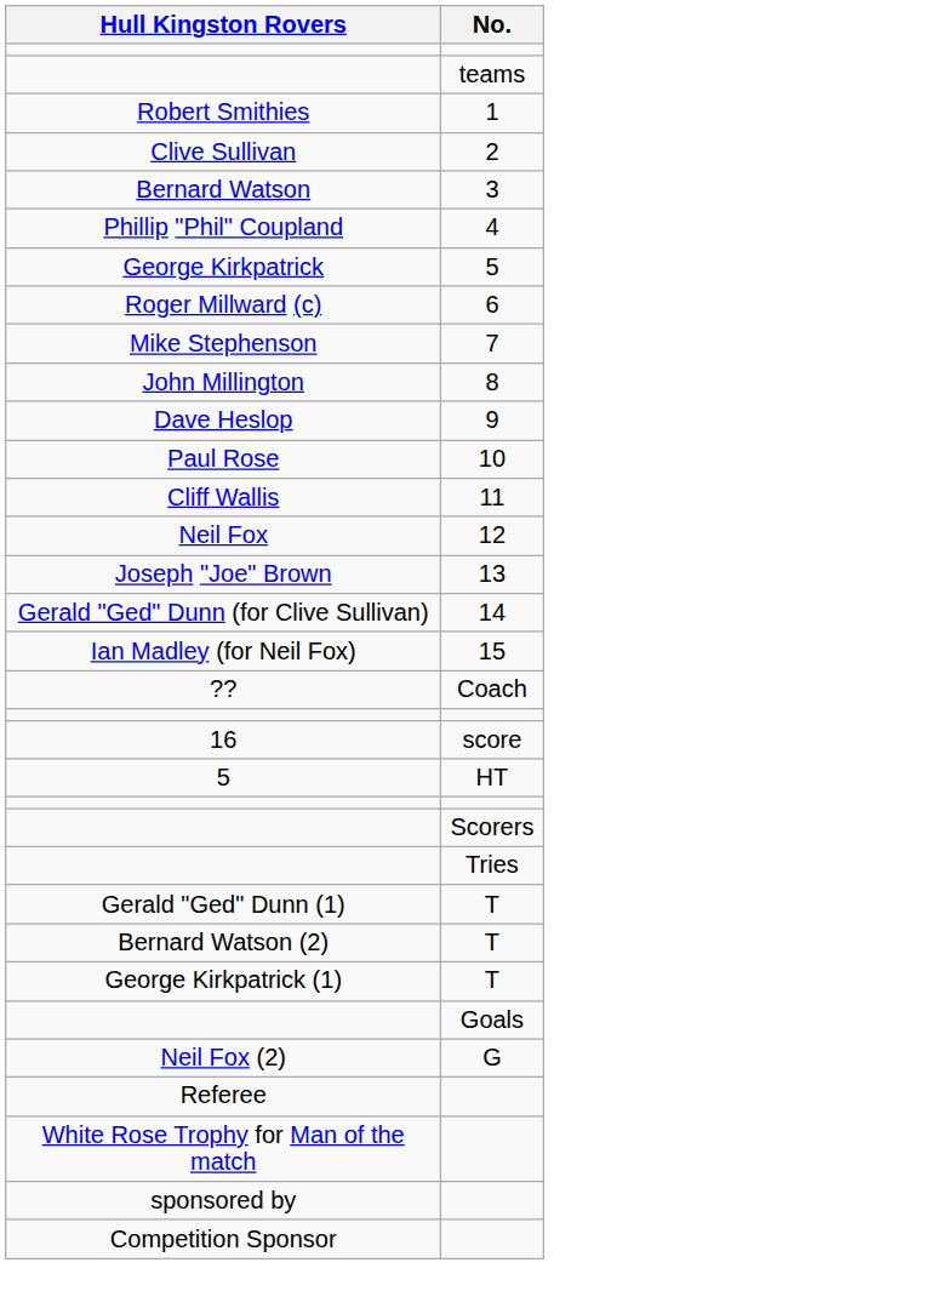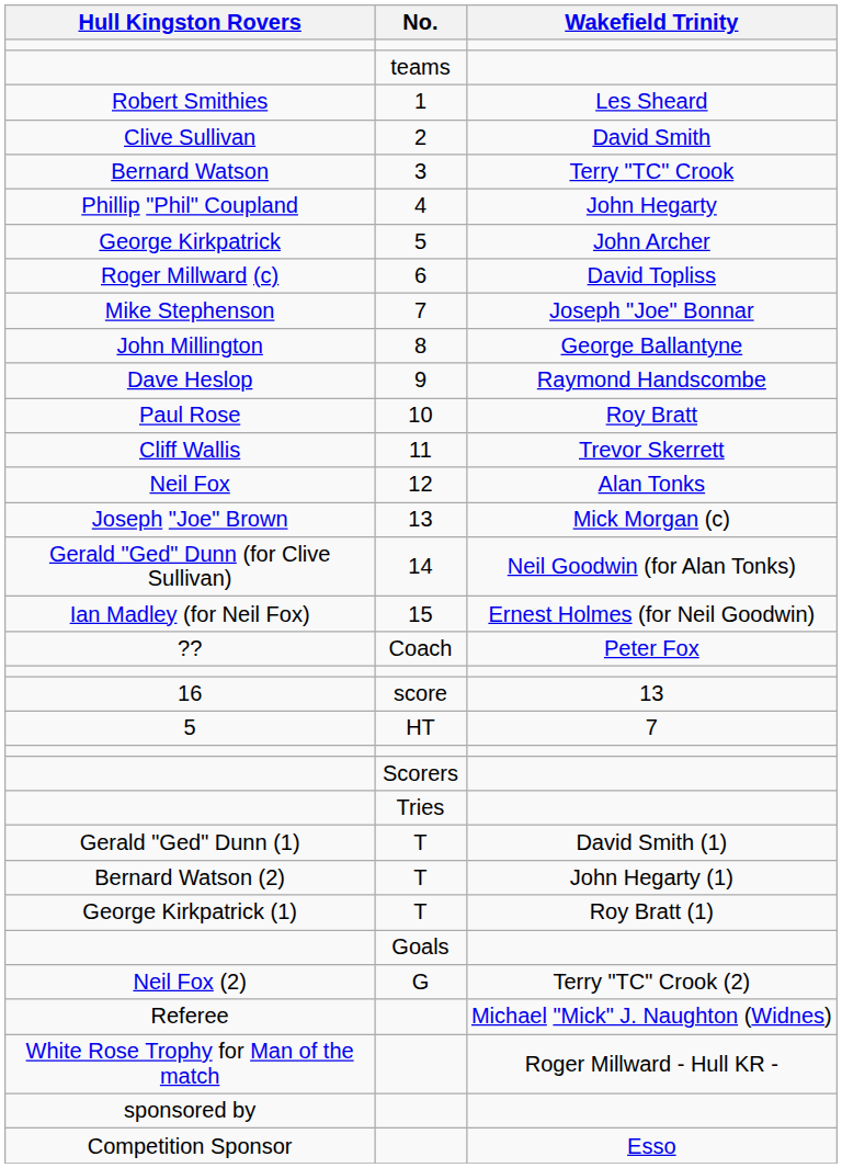 <table class="wikitable" style="text-align:center;">
 <tr>
 <th width=280 abbr=winner><a href='#'>Hull Kingston Rovers</a></th>
 <th width=60 abbr="Number">No.</th>
+<th width=280 abbr=runner-up><a href='#'>Wakefield Trinity</a></th>
 </tr>
 <tr>
+<td></td>
 <td></td>
 <td></td>
 </tr>
 <tr>
 <td></td>
 <td>teams</td>
+<td></td>
 </tr>
 <tr>
 <td><a href='#'>Robert Smithies</a></td>
 <td>1</td>
+<td><a href='#'>Les Sheard</a></td>
 </tr>
 <tr>
 <td><a href='#'>Clive Sullivan</a></td>
 <td>2</td>
+<td><a href='#'>David Smith</a></td>
 </tr>
 <tr>
 <td><a href='#'>Bernard Watson</a></td>
 <td>3</td>
+<td><a href='#'>Terry "TC" Crook</a></td>
 </tr>
 <tr>
 <td><a href='#'>Phil</a><a href='#'>lip</a> <a href='#'>"Phil" Coupland</a></td>
 <td>4</td>
+<td><a href='#'>John Hegarty</a></td>
 </tr>
 <tr>
 <td><a href='#'>George Kirkpatrick</a></td>
 <td>5</td>
+<td><a href='#'>John Archer</a></td>
 </tr>
 <tr>
 <td><a href='#'>Roger Millward</a> <a href='#'>(c)</a></td>
 <td>6</td>
+<td><a href='#'>David Topliss</a></td>
 </tr>
 <tr>
 <td><a href='#'>Mike Stephenson</a></td>
 <td>7</td>
+<td><a href='#'>Joseph "Joe" Bonnar</a></td>
 </tr>
 <tr>
 <td><a href='#'>John Millington</a></td>
 <td>8</td>
+<td><a href='#'>George Ballantyne</a></td>
 </tr>
 <tr>
 <td><a href='#'>Dave Heslop</a></td>
 <td>9</td>
+<td><a href='#'>Raymond Handscombe</a></td>
 </tr>
 <tr>
 <td><a href='#'>Paul Rose</a></td>
 <td>10</td>
+<td><a href='#'>Roy Bratt</a></td>
 </tr>
 <tr>
 <td><a href='#'>Cliff Wallis</a></td>
 <td>11</td>
+<td><a href='#'>Trevor Skerrett</a></td>
 </tr>
 <tr>
 <td><a href='#'>Neil Fox</a></td>
 <td>12</td>
+<td><a href='#'>Alan Tonks</a></td>
 </tr>
 <tr>
 <td><a href='#'>Joseph</a> <a href='#'>"Joe" Brown</a></td>
 <td>13</td>
+<td><a href='#'>Mick Morgan</a> (c)</td>
 </tr>
 <tr>
 <td><a href='#'>Gerald "Ged" Dunn</a> (for Clive Sullivan)</td>
 <td>14</td>
+<td><a href='#'>Neil Goodwin</a> (for Alan Tonks)</td>
 </tr>
 <tr>
 <td><a href='#'>Ian Madley</a> (for Neil Fox)</td>
 <td>15</td>
+<td><a href='#'>Ernest Holmes</a> (for Neil Goodwin)</td>
 </tr>
 <tr>
 <td>??</td>
 <td>Coach</td>
+<td><a href='#'>Peter Fox</a></td>
 </tr>
 <tr>
+<td></td>
 <td></td>
 <td></td>
 </tr>
 <tr>
 <td>16</td>
 <td>score</td>
+<td>13</td>
 </tr>
 <tr>
 <td>5</td>
 <td>HT</td>
+<td>7</td>
 </tr>
 <tr>
+<td></td>
 <td></td>
 <td></td>
 </tr>
 <tr>
 <td></td>
 <td>Scorers</td>
+<td></td>
 </tr>
 <tr>
 <td></td>
 <td>Tries</td>
+<td></td>
 </tr>
 <tr>
 <td>Gerald "Ged" Dunn (1)</td>
 <td>T</td>
+<td>David Smith (1)</td>
 </tr>
 <tr>
 <td>Bernard Watson (2)</td>
 <td>T</td>
+<td>John Hegarty (1)</td>
 </tr>
 <tr>
 <td>George Kirkpatrick (1)</td>
 <td>T</td>
+<td>Roy Bratt (1)</td>
 </tr>
 <tr>
 <td></td>
 <td>Goals</td>
+<td></td>
 </tr>
 <tr>
 <td><a href='#'>Neil Fox</a> (2)</td>
 <td>G</td>
+<td>Terry "TC" Crook (2)</td>
 </tr>
 <tr>
 <td>Referee</td>
 <td></td>
+<td><a href='#'>Michael</a> <a href='#'>"Mick" J. Naughton</a> (<a href='#'>Widnes</a>)</td>
 </tr>
 <tr>
 <td><a href='#'>White Rose Trophy</a> for <a href='#'>Man of the match</a></td>
 <td></td>
+<td>Roger Millward - Hull KR - </td>
 </tr>
 <tr>
 <td>sponsored by</td>
+<td></td>
 <td></td>
 </tr>
 <tr>
 <td>Competition Sponsor</td>
 <td></td>
+<td><a href='#'>Esso</a></td>
 </tr>
 </table>
